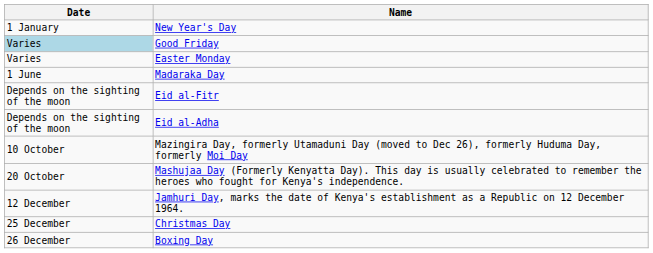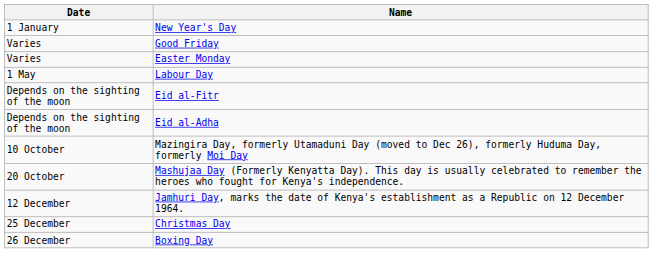 <table class="wikitable">
 <tr>
 <th>Date</th>
 <th>Name</th>
 </tr>
 <tr>
 <td>1 January</td>
 <td><a href='#'>New Year's Day</a></td>
 </tr>
 <tr>
-<td style="background: lightblue;">Varies</td>
+<td>Varies</td>
 <td><a href='#'>Good Friday</a></td>
 </tr>
 <tr>
 <td>Varies</td>
 <td><a href='#'>Easter Monday</a></td>
 </tr>
 <tr>
-<td>1 June</td>
-<td><a href='#'>Madaraka Day</a></td>
+<td>1 May</td>
+<td><a href='#'>Labour Day</a></td>
 </tr>
 <tr>
 <td>Depends on the sighting of the moon</td>
 <td><a href='#'>Eid al-Fitr</a></td>
 </tr>
 <tr>
 <td>Depends on the sighting of the moon</td>
 <td><a href='#'>Eid al-Adha</a></td>
 </tr>
 <tr>
 <td>10 October</td>
 <td>Mazingira Day, formerly Utamaduni Day (moved to Dec 26), formerly Huduma Day, formerly <a href='#'>Moi Day</a></td>
 </tr>
 <tr>
 <td>20 October</td>
 <td><a href='#'>Mashujaa Day</a> (Formerly Kenyatta Day). This day is usually celebrated to remember the heroes who fought for Kenya's independence.</td>
 </tr>
 <tr>
 <td>12 December</td>
 <td><a href='#'>Jamhuri Day</a>, marks the date of Kenya's establishment as a Republic on 12 December 1964.</td>
 </tr>
 <tr>
 <td>25 December</td>
 <td><a href='#'>Christmas Day</a></td>
 </tr>
 <tr>
 <td>26 December</td>
 <td><a href='#'>Boxing Day</a></td>
 </tr>
 </table>
